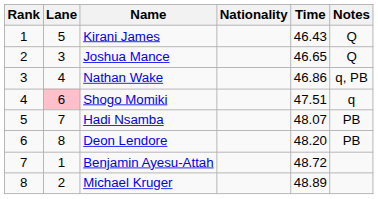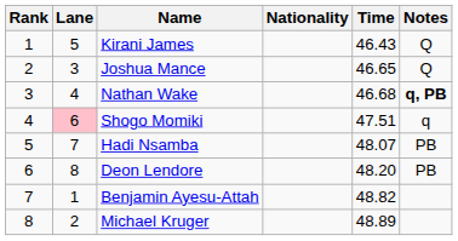 <table class="wikitable sortable" style="text-align:center">
 <tr>
 <th>Rank</th>
 <th>Lane</th>
 <th>Name</th>
 <th>Nationality</th>
 <th>Time</th>
 <th>Notes</th>
 </tr>
 <tr>
 <td align=center>1</td>
 <td align=center>5</td>
 <td align=left><a href='#'>Kirani James</a></td>
 <td align=left></td>
 <td>46.43</td>
 <td>Q</td>
 </tr>
 <tr>
 <td align=center>2</td>
 <td align=center>3</td>
 <td align=left><a href='#'>Joshua Mance</a></td>
 <td align=left></td>
 <td>46.65</td>
 <td>Q</td>
 </tr>
 <tr>
 <td align=center>3</td>
 <td align=center>4</td>
 <td align=left><a href='#'>Nathan Wake</a></td>
 <td align=left></td>
-<td>46.86</td>
-<td>q, PB</td>
+<td>46.68</td>
+<td><strong>q, PB</strong></td>
 </tr>
 <tr>
 <td align=center>4</td>
 <td align=center style="background: pink;">6</td>
 <td align=left><a href='#'>Shogo Momiki</a></td>
 <td align=left></td>
 <td>47.51</td>
 <td>q</td>
 </tr>
 <tr>
 <td align=center>5</td>
 <td align=center>7</td>
 <td align=left><a href='#'>Hadi Nsamba</a></td>
 <td align=left></td>
 <td>48.07</td>
 <td>PB</td>
 </tr>
 <tr>
 <td align=center>6</td>
 <td align=center>8</td>
 <td align=left><a href='#'>Deon Lendore</a></td>
 <td align=left></td>
 <td>48.20</td>
 <td>PB</td>
 </tr>
 <tr>
 <td align=center>7</td>
 <td align=center>1</td>
 <td align=left><a href='#'>Benjamin Ayesu-Attah</a></td>
 <td align=left></td>
-<td>48.72</td>
+<td>48.82</td>
 <td></td>
 </tr>
 <tr>
 <td align=center>8</td>
 <td align=center>2</td>
 <td align=left><a href='#'>Michael Kruger</a></td>
 <td align=left></td>
 <td>48.89</td>
 <td></td>
 </tr>
 </table>
